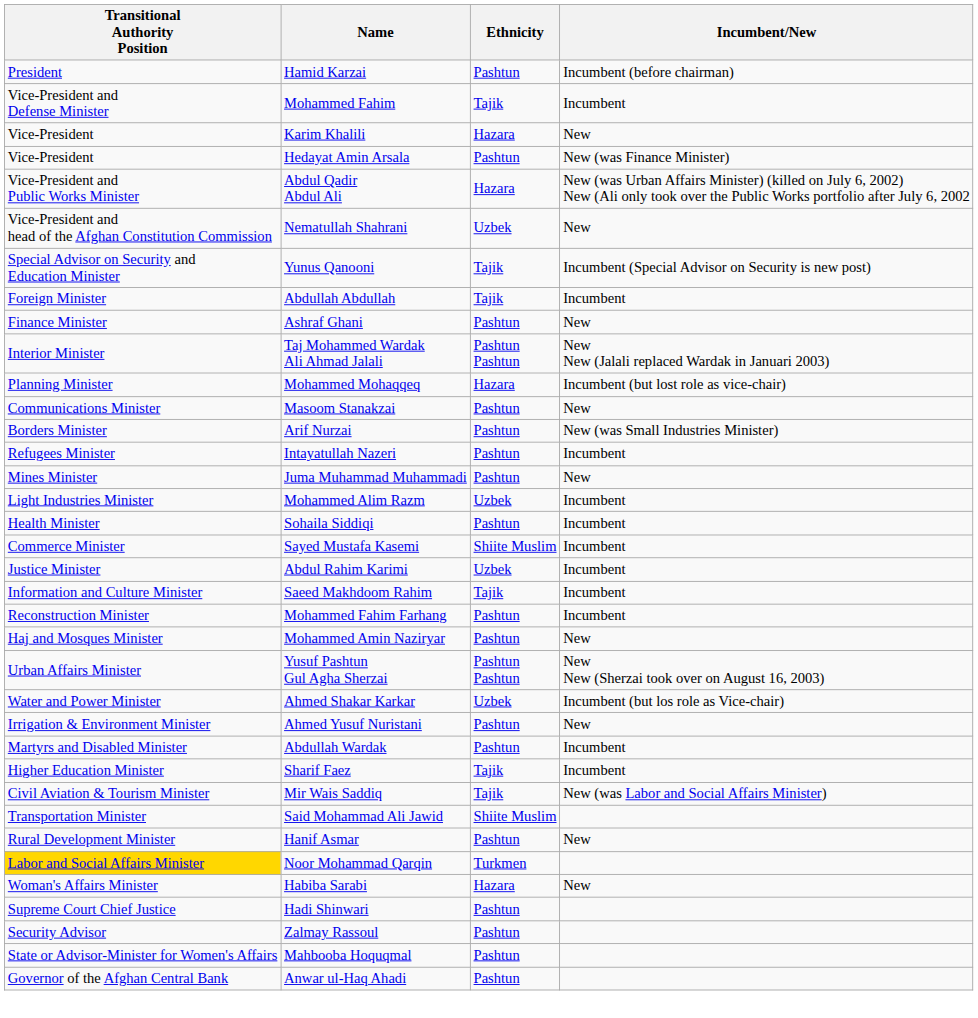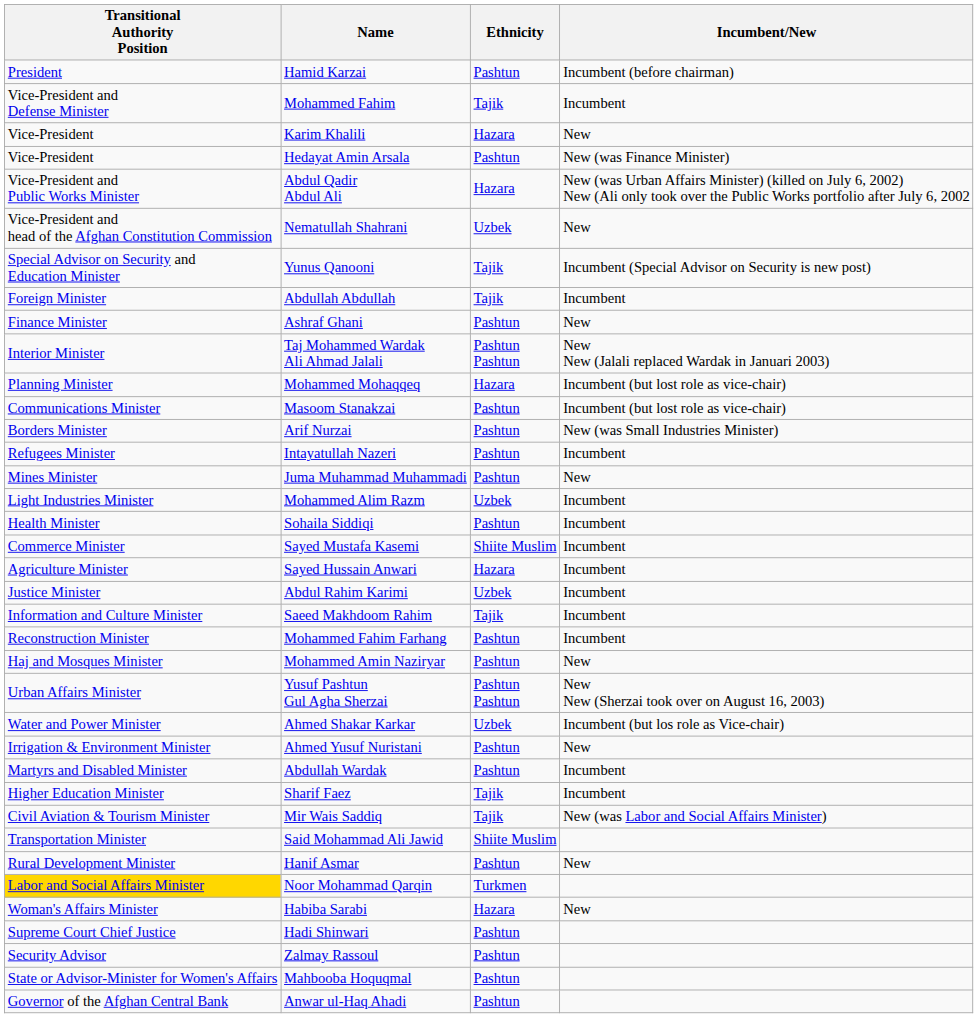 <table class="wikitable sortable">
 <tr>
 <th>Transitional<br>Authority<br>Position</th>
 <th>Name</th>
 <th>Ethnicity</th>
 <th>Incumbent/New</th>
 </tr>
 <tr>
 <td><a href='#'>President</a></td>
 <td><a href='#'>Hamid Karzai</a></td>
 <td><a href='#'>Pashtun</a></td>
 <td>Incumbent (before chairman)</td>
 </tr>
 <tr>
 <td>Vice-President and <br> <a href='#'>Defense Minister</a></td>
 <td><a href='#'>Mohammed Fahim</a></td>
 <td><a href='#'>Tajik</a></td>
 <td>Incumbent</td>
 </tr>
 <tr>
 <td>Vice-President</td>
 <td><a href='#'>Karim Khalili</a></td>
 <td><a href='#'>Hazara</a></td>
 <td>New</td>
 </tr>
 <tr>
 <td>Vice-President</td>
 <td><a href='#'>Hedayat Amin Arsala</a></td>
 <td><a href='#'>Pashtun</a></td>
 <td>New (was Finance Minister)</td>
 </tr>
 <tr>
 <td>Vice-President and <br> <a href='#'>Public Works Minister</a></td>
 <td><a href='#'>Abdul Qadir</a><br> <a href='#'>Abdul Ali</a></td>
 <td><a href='#'>Hazara</a></td>
 <td>New (was Urban Affairs Minister) (killed on July 6, 2002)<br> New (Ali only took over the Public Works portfolio after July 6, 2002</td>
 </tr>
 <tr>
 <td>Vice-President and <br> head of the <a href='#'>Afghan Constitution Commission</a></td>
 <td><a href='#'>Nematullah Shahrani</a></td>
 <td><a href='#'>Uzbek</a></td>
 <td>New</td>
 </tr>
 <tr>
 <td><a href='#'>Special Advisor on Security</a> and <br><a href='#'>Education Minister</a></td>
 <td><a href='#'>Yunus Qanooni</a></td>
 <td><a href='#'>Tajik</a></td>
 <td>Incumbent (Special Advisor on Security is new post)</td>
 </tr>
 <tr>
 <td><a href='#'>Foreign Minister</a></td>
 <td><a href='#'>Abdullah Abdullah</a></td>
 <td><a href='#'>Tajik</a></td>
 <td>Incumbent</td>
 </tr>
 <tr>
 <td><a href='#'>Finance Minister</a></td>
 <td><a href='#'>Ashraf Ghani</a></td>
 <td><a href='#'>Pashtun</a></td>
 <td>New</td>
 </tr>
 <tr>
 <td><a href='#'>Interior Minister</a></td>
 <td><a href='#'>Taj Mohammed Wardak</a><br> <a href='#'>Ali Ahmad Jalali</a></td>
 <td><a href='#'>Pashtun</a><br><a href='#'>Pashtun</a></td>
 <td>New<br>New (Jalali replaced Wardak in Januari 2003)</td>
 </tr>
 <tr>
 <td><a href='#'>Planning Minister</a></td>
 <td><a href='#'>Mohammed Mohaqqeq</a></td>
 <td><a href='#'>Hazara</a></td>
 <td>Incumbent (but lost role as vice-chair)</td>
 </tr>
 <tr>
 <td><a href='#'>Communications Minister</a></td>
 <td><a href='#'>Masoom Stanakzai</a></td>
 <td><a href='#'>Pashtun</a></td>
-<td>New</td>
+<td>Incumbent (but lost role as vice-chair)</td>
 </tr>
 <tr>
 <td><a href='#'>Borders Minister</a></td>
 <td><a href='#'>Arif Nurzai</a></td>
 <td><a href='#'>Pashtun</a></td>
 <td>New (was Small Industries Minister)</td>
 </tr>
 <tr>
 <td><a href='#'>Refugees Minister</a></td>
 <td><a href='#'>Intayatullah Nazeri</a></td>
 <td><a href='#'>Pashtun</a></td>
 <td>Incumbent</td>
 </tr>
 <tr>
 <td><a href='#'>Mines Minister</a></td>
 <td><a href='#'>Juma Muhammad Muhammadi</a></td>
 <td><a href='#'>Pashtun</a></td>
 <td>New</td>
 </tr>
 <tr>
 <td><a href='#'>Light Industries Minister</a></td>
 <td><a href='#'>Mohammed Alim Razm</a></td>
 <td><a href='#'>Uzbek</a></td>
 <td>Incumbent</td>
 </tr>
 <tr>
 <td><a href='#'>Health Minister</a></td>
 <td><a href='#'>Sohaila Siddiqi</a></td>
 <td><a href='#'>Pashtun</a></td>
 <td>Incumbent</td>
 </tr>
 <tr>
 <td><a href='#'>Commerce Minister</a></td>
 <td><a href='#'>Sayed Mustafa Kasemi</a></td>
 <td><a href='#'>Shiite Muslim</a></td>
+<td>Incumbent</td>
+</tr>
+<tr>
+<td><a href='#'>Agriculture Minister</a></td>
+<td><a href='#'>Sayed Hussain Anwari</a></td>
+<td><a href='#'>Hazara</a></td>
 <td>Incumbent</td>
 </tr>
 <tr>
 <td><a href='#'>Justice Minister</a></td>
 <td><a href='#'>Abdul Rahim Karimi</a></td>
 <td><a href='#'>Uzbek</a></td>
 <td>Incumbent</td>
 </tr>
 <tr>
 <td><a href='#'>Information and Culture Minister</a></td>
 <td><a href='#'>Saeed Makhdoom Rahim</a></td>
 <td><a href='#'>Tajik</a></td>
 <td>Incumbent</td>
 </tr>
 <tr>
 <td><a href='#'>Reconstruction Minister</a></td>
 <td><a href='#'>Mohammed Fahim Farhang</a></td>
 <td><a href='#'>Pashtun</a></td>
 <td>Incumbent</td>
 </tr>
 <tr>
 <td><a href='#'>Haj and Mosques Minister</a></td>
 <td><a href='#'>Mohammed Amin Naziryar</a></td>
 <td><a href='#'>Pashtun</a></td>
 <td>New</td>
 </tr>
 <tr>
 <td><a href='#'>Urban Affairs Minister</a></td>
 <td><a href='#'>Yusuf Pashtun</a><br><a href='#'>Gul Agha Sherzai</a></td>
 <td><a href='#'>Pashtun</a><br><a href='#'>Pashtun</a></td>
 <td>New<br>New (Sherzai took over on August 16, 2003)</td>
 </tr>
 <tr>
 <td><a href='#'>Water and Power Minister</a></td>
 <td><a href='#'>Ahmed Shakar Karkar</a></td>
 <td><a href='#'>Uzbek</a></td>
 <td>Incumbent (but los role as Vice-chair)</td>
 </tr>
 <tr>
 <td><a href='#'>Irrigation & Environment Minister</a></td>
 <td><a href='#'>Ahmed Yusuf Nuristani</a></td>
 <td><a href='#'>Pashtun</a></td>
 <td>New</td>
 </tr>
 <tr>
 <td><a href='#'>Martyrs and Disabled Minister</a></td>
 <td><a href='#'>Abdullah Wardak</a></td>
 <td><a href='#'>Pashtun</a></td>
 <td>Incumbent</td>
 </tr>
 <tr>
 <td><a href='#'>Higher Education Minister</a></td>
 <td><a href='#'>Sharif Faez</a></td>
 <td><a href='#'>Tajik</a></td>
 <td>Incumbent</td>
 </tr>
 <tr>
 <td><a href='#'>Civil Aviation & Tourism Minister</a></td>
 <td><a href='#'>Mir Wais Saddiq</a></td>
 <td><a href='#'>Tajik</a></td>
 <td>New (was <a href='#'>Labor and Social Affairs Minister</a>)</td>
 </tr>
 <tr>
 <td><a href='#'>Transportation Minister</a></td>
 <td><a href='#'>Said Mohammad Ali Jawid</a></td>
 <td><a href='#'>Shiite Muslim</a></td>
 <td></td>
 </tr>
 <tr>
 <td><a href='#'>Rural Development Minister</a></td>
 <td><a href='#'>Hanif Asmar</a></td>
 <td><a href='#'>Pashtun</a></td>
 <td>New</td>
 </tr>
 <tr>
 <td style="background: gold;"><a href='#'>Labor and Social Affairs Minister</a></td>
 <td><a href='#'>Noor Mohammad Qarqin</a></td>
 <td><a href='#'>Turkmen</a></td>
 <td></td>
 </tr>
 <tr>
 <td><a href='#'>Woman's Affairs Minister</a></td>
 <td><a href='#'>Habiba Sarabi</a></td>
 <td><a href='#'>Hazara</a></td>
 <td>New</td>
 </tr>
 <tr>
 <td><a href='#'>Supreme Court Chief Justice</a></td>
 <td><a href='#'>Hadi Shinwari</a></td>
 <td><a href='#'>Pashtun</a></td>
 <td></td>
 </tr>
 <tr>
 <td><a href='#'>Security Advisor</a></td>
 <td><a href='#'>Zalmay Rassoul</a></td>
 <td><a href='#'>Pashtun</a></td>
 <td></td>
 </tr>
 <tr>
 <td><a href='#'>State or Advisor-Minister for Women's Affairs</a></td>
 <td><a href='#'>Mahbooba Hoquqmal</a></td>
 <td><a href='#'>Pashtun</a></td>
 <td></td>
 </tr>
 <tr>
 <td><a href='#'>Governor</a> of the <a href='#'>Afghan Central Bank</a></td>
 <td><a href='#'>Anwar ul-Haq Ahadi</a></td>
 <td><a href='#'>Pashtun</a></td>
 <td></td>
 </tr>
 </table>
